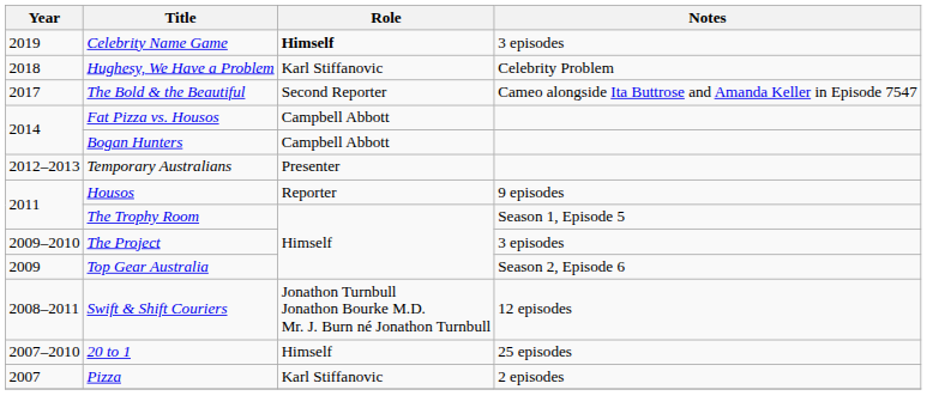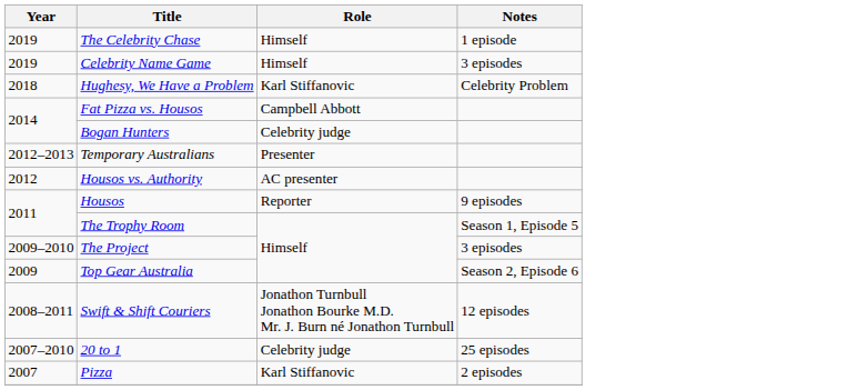 <table class="wikitable sortable">
 <tr>
 <th>Year</th>
 <th>Title</th>
 <th>Role</th>
 <th>Notes</th>
 </tr>
 <tr>
 <td>2019</td>
+<td><em><a href='#'>The Celebrity Chase</a></em></td>
+<td>Himself</td>
+<td>1 episode</td>
+</tr>
+<tr>
+<td>2019</td>
 <td><em><a href='#'>Celebrity Name Game</a></em></td>
-<td><strong>Himself</strong></td>
+<td>Himself</td>
 <td>3 episodes</td>
 </tr>
 <tr>
 <td>2018</td>
 <td><em><a href='#'>Hughesy, We Have a Problem</a></em></td>
 <td>Karl Stiffanovic</td>
 <td>Celebrity Problem</td>
 </tr>
 <tr>
-<td>2017</td>
-<td><em><a href='#'>The Bold & the Beautiful</a></em></td>
-<td>Second Reporter</td>
-<td>Cameo alongside <a href='#'>Ita Buttrose</a> and <a href='#'>Amanda Keller</a> in Episode 7547</td>
-</tr>
-<tr>
 <td rowspan="2">2014</td>
 <td><em><a href='#'>Fat Pizza vs. Housos</a></em></td>
 <td>Campbell Abbott</td>
 <td></td>
 </tr>
 <tr>
 <td><em><a href='#'>Bogan Hunters</a></em></td>
-<td>Campbell Abbott</td>
+<td>Celebrity judge</td>
 <td></td>
 </tr>
 <tr>
 <td>2012–2013</td>
 <td><em>Temporary Australians</em></td>
 <td>Presenter</td>
+<td></td>
+</tr>
+<tr>
+<td>2012</td>
+<td><em><a href='#'>Housos vs. Authority</a></em></td>
+<td>AC presenter</td>
 <td></td>
 </tr>
 <tr>
 <td rowspan="2">2011</td>
 <td><em><a href='#'>Housos</a></em></td>
 <td>Reporter</td>
 <td>9 episodes</td>
 </tr>
 <tr>
 <td><em><a href='#'>The Trophy Room</a></em></td>
 <td rowspan="3">Himself</td>
 <td>Season 1, Episode 5</td>
 </tr>
 <tr>
 <td>2009–2010</td>
 <td><em><a href='#'>The Project</a></em></td>
 <td>3 episodes</td>
 </tr>
 <tr>
 <td>2009</td>
 <td><em><a href='#'>Top Gear Australia</a></em></td>
 <td>Season 2, Episode 6</td>
 </tr>
 <tr>
 <td>2008–2011</td>
 <td><em><a href='#'>Swift & Shift Couriers</a></em></td>
 <td>Jonathon Turnbull<br>Jonathon Bourke M.D.<br>Mr. J. Burn né Jonathon Turnbull</td>
 <td>12 episodes</td>
 </tr>
 <tr>
 <td>2007–2010</td>
 <td><em><a href='#'>20 to 1</a></em></td>
-<td>Himself</td>
+<td>Celebrity judge</td>
 <td>25 episodes</td>
 </tr>
 <tr>
 <td>2007</td>
 <td><em><a href='#'>Pizza</a></em></td>
 <td>Karl Stiffanovic</td>
 <td>2 episodes</td>
 </tr>
 <tr>
 </tr>
 </table>
